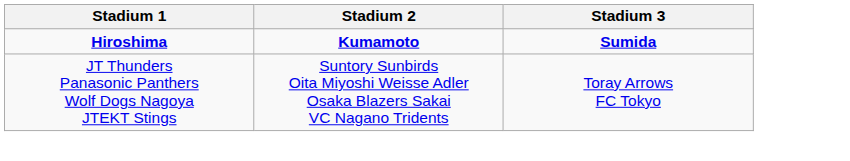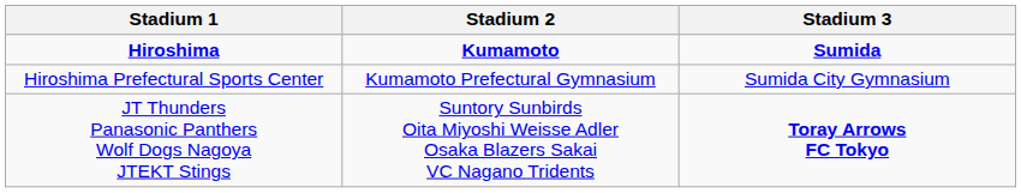 <table class=wikitable style=text-align:center>
 <tr>
 <th width=25%>Stadium 1</th>
 <th width=25%>Stadium 2</th>
 <th width=25%>Stadium 3</th>
 </tr>
 <tr>
 <td><strong><a href='#'>Hiroshima</a></strong></td>
 <td><strong><a href='#'>Kumamoto</a></strong></td>
 <td><strong><a href='#'>Sumida</a></strong></td>
 </tr>
 <tr>
+<td><a href='#'>Hiroshima Prefectural Sports Center</a></td>
+<td><a href='#'>Kumamoto Prefectural Gymnasium</a></td>
+<td><a href='#'>Sumida City Gymnasium</a></td>
+</tr>
+<tr>
 <td><a href='#'>JT Thunders</a><br><a href='#'>Panasonic Panthers</a><br><a href='#'>Wolf Dogs Nagoya</a><br><a href='#'>JTEKT Stings</a></td>
 <td><a href='#'>Suntory Sunbirds</a><br><a href='#'>Oita Miyoshi Weisse Adler</a><br><a href='#'>Osaka Blazers Sakai</a><br><a href='#'>VC Nagano Tridents</a></td>
-<td><a href='#'>Toray Arrows</a><br><a href='#'>FC Tokyo</a></td>
+<td><strong><a href='#'>Toray Arrows</a><br><a href='#'>FC Tokyo</a></strong></td>
 </tr>
 </table>
